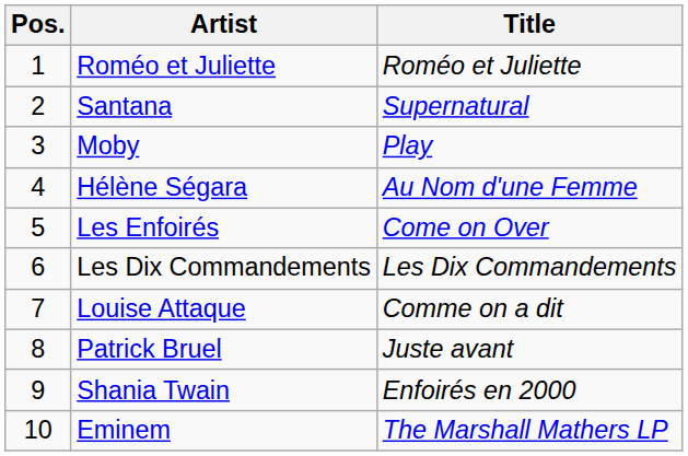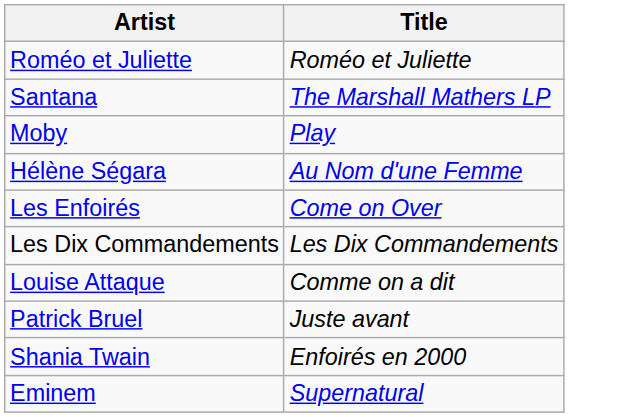 <table class="wikitable sortable">
 <tr>
-<th>Pos.</th>
 <th>Artist</th>
 <th>Title</th>
 </tr>
 <tr>
-<td style="text-align: center;">1</td>
 <td><a href='#'>Roméo et Juliette</a></td>
 <td><em>Roméo et Juliette</em></td>
 </tr>
 <tr>
-<td style="text-align: center;">2</td>
 <td><a href='#'>Santana</a></td>
-<td><em><a href='#'>Supernatural</a></em></td>
+<td><em><a href='#'>The Marshall Mathers LP</a></em></td>
 </tr>
 <tr>
-<td style="text-align: center;">3</td>
 <td><a href='#'>Moby</a></td>
 <td><em><a href='#'>Play</a></em></td>
 </tr>
 <tr>
-<td style="text-align: center;">4</td>
 <td><a href='#'>Hélène Ségara</a></td>
 <td><em><a href='#'>Au Nom d'une Femme</a></em></td>
 </tr>
 <tr>
-<td style="text-align: center;">5</td>
 <td><a href='#'>Les Enfoirés</a></td>
 <td><em><a href='#'>Come on Over</a></em></td>
 </tr>
 <tr>
-<td style="text-align: center;">6</td>
 <td>Les Dix Commandements</td>
 <td><em>Les Dix Commandements</em></td>
 </tr>
 <tr>
-<td style="text-align: center;">7</td>
 <td><a href='#'>Louise Attaque</a></td>
 <td><em>Comme on a dit</em></td>
 </tr>
 <tr>
-<td style="text-align: center;">8</td>
 <td><a href='#'>Patrick Bruel</a></td>
 <td><em>Juste avant</em></td>
 </tr>
 <tr>
-<td style="text-align: center;">9</td>
 <td><a href='#'>Shania Twain</a></td>
 <td><em>Enfoirés en 2000</em></td>
 </tr>
 <tr>
-<td style="text-align: center;">10</td>
 <td><a href='#'>Eminem</a></td>
-<td><em><a href='#'>The Marshall Mathers LP</a></em></td>
+<td><em><a href='#'>Supernatural</a></em></td>
 </tr>
 </table>
